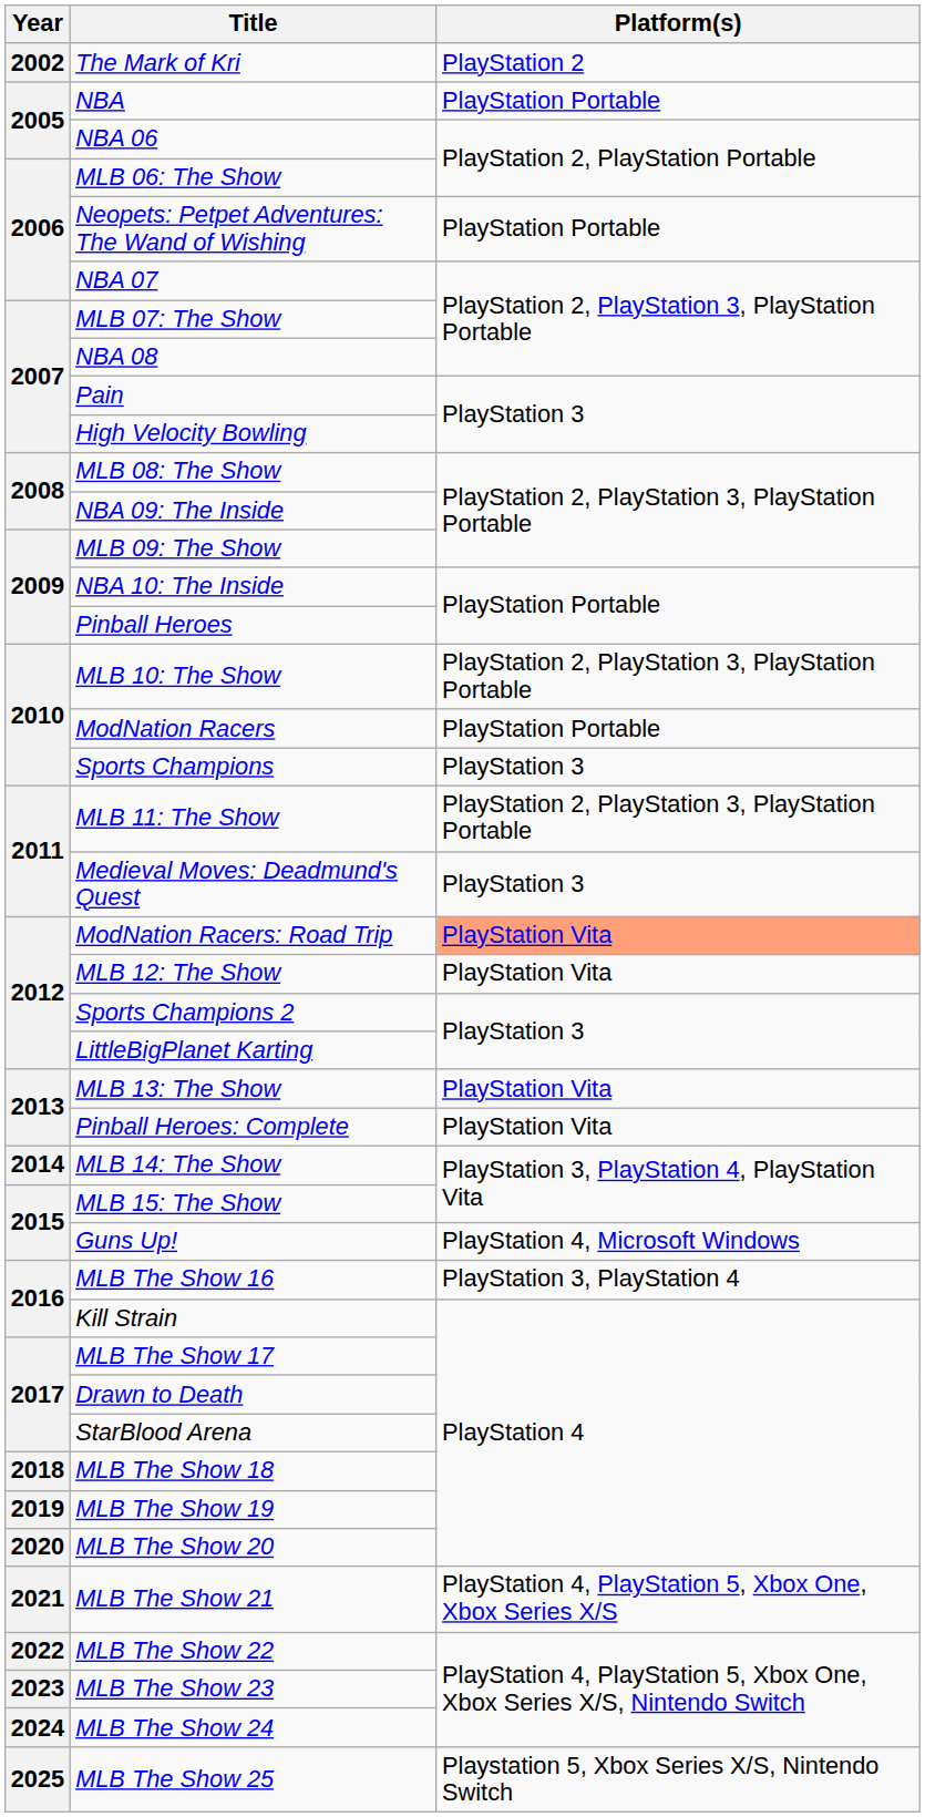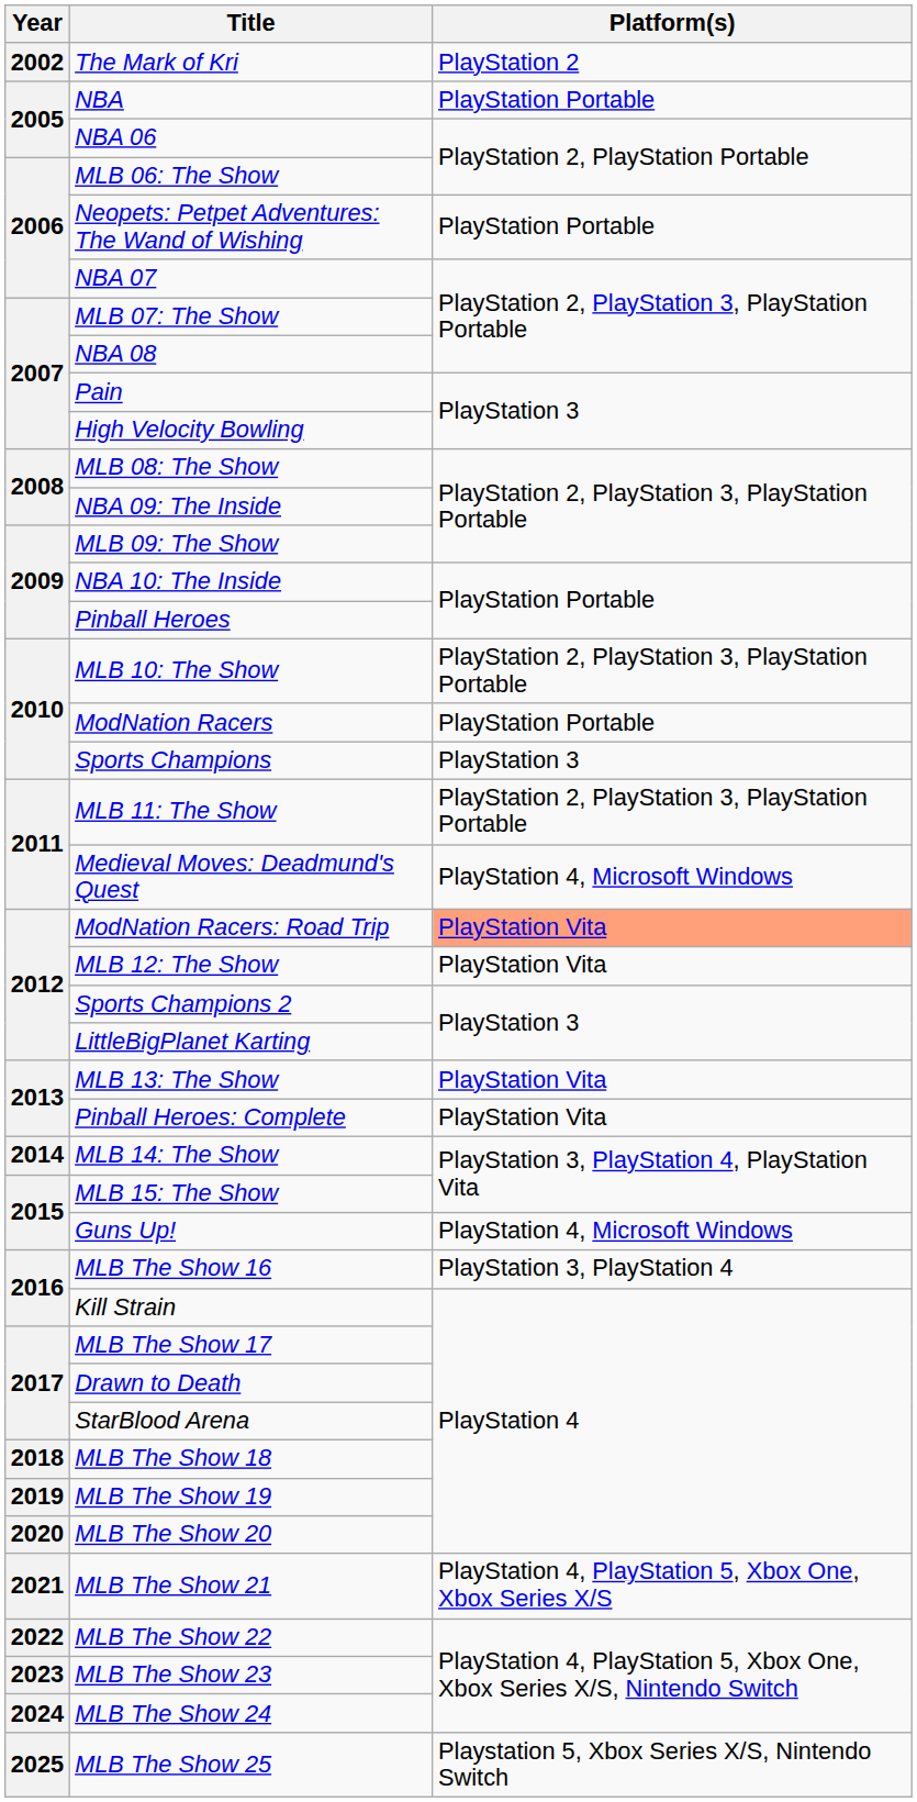 <table class="wikitable sortable plainrowheaders">
 <tr>
 <th scope="col">Year</th>
 <th scope="col">Title</th>
 <th scope="col">Platform(s)</th>
 </tr>
 <tr>
 <th scope="row">2002</th>
 <td><em><a href='#'>The Mark of Kri</a></em></td>
 <td><a href='#'>PlayStation 2</a></td>
 </tr>
 <tr>
 <th scope="row" rowspan="2">2005</th>
 <td><em><a href='#'>NBA</a></em></td>
 <td><a href='#'>PlayStation Portable</a></td>
 </tr>
 <tr>
 <td><em><a href='#'>NBA 06</a></em></td>
 <td rowspan="2">PlayStation 2, PlayStation Portable</td>
 </tr>
 <tr>
 <th rowspan="3" scope="row">2006</th>
 <td><em><a href='#'>MLB 06: The Show</a></em></td>
 </tr>
 <tr>
 <td><em><a href='#'>Neopets: Petpet Adventures: The Wand of Wishing</a></em></td>
 <td>PlayStation Portable</td>
 </tr>
 <tr>
 <td><em><a href='#'>NBA 07</a></em></td>
 <td rowspan="3">PlayStation 2, <a href='#'>PlayStation 3</a>,  PlayStation Portable</td>
 </tr>
 <tr>
 <th scope="row" rowspan="4">2007</th>
 <td><em><a href='#'>MLB 07: The Show</a></em></td>
 </tr>
 <tr>
 <td><em><a href='#'>NBA 08</a></em></td>
 </tr>
 <tr>
 <td><em><a href='#'>Pain</a></em></td>
 <td rowspan="2">PlayStation 3</td>
 </tr>
 <tr>
 <td><em><a href='#'>High Velocity Bowling</a></em></td>
 </tr>
 <tr>
 <th scope="row" rowspan="2">2008</th>
 <td><em><a href='#'>MLB 08: The Show</a></em></td>
 <td rowspan="3">PlayStation 2, PlayStation 3, PlayStation Portable</td>
 </tr>
 <tr>
 <td><em><a href='#'>NBA 09: The Inside</a></em></td>
 </tr>
 <tr>
 <th scope="row" rowspan="3">2009</th>
 <td><em><a href='#'>MLB 09: The Show</a></em></td>
 </tr>
 <tr>
 <td><em><a href='#'>NBA 10: The Inside</a></em></td>
 <td rowspan="2">PlayStation Portable</td>
 </tr>
 <tr>
 <td><em><a href='#'>Pinball Heroes</a></em></td>
 </tr>
 <tr>
 <th scope="row" rowspan="3">2010</th>
 <td><em><a href='#'>MLB 10: The Show</a></em></td>
 <td>PlayStation 2, PlayStation 3, PlayStation Portable</td>
 </tr>
 <tr>
 <td><em><a href='#'>ModNation Racers</a></em></td>
 <td>PlayStation Portable</td>
 </tr>
 <tr>
 <td><em><a href='#'>Sports Champions</a></em></td>
 <td>PlayStation 3</td>
 </tr>
 <tr>
 <th scope="row" rowspan="2">2011</th>
 <td><em><a href='#'>MLB 11: The Show</a></em></td>
 <td>PlayStation 2, PlayStation 3, PlayStation Portable</td>
 </tr>
 <tr>
 <td><em><a href='#'>Medieval Moves: Deadmund's Quest</a></em></td>
-<td>PlayStation 3</td>
+<td>PlayStation 4, <a href='#'>Microsoft Windows</a></td>
 </tr>
 <tr>
 <th scope="row" rowspan="4">2012</th>
 <td><em><a href='#'>ModNation Racers: Road Trip</a></em></td>
 <td style="background: lightsalmon;"><a href='#'>PlayStation Vita</a></td>
 </tr>
 <tr>
 <td><em><a href='#'>MLB 12: The Show</a></em></td>
 <td>PlayStation Vita</td>
 </tr>
 <tr>
 <td><em><a href='#'>Sports Champions 2</a></em></td>
 <td rowspan="2">PlayStation 3</td>
 </tr>
 <tr>
 <td><em><a href='#'>LittleBigPlanet Karting</a></em></td>
 </tr>
 <tr>
 <th rowspan="2" scope="row">2013</th>
 <td><em><a href='#'>MLB 13: The Show</a></em></td>
 <td><a href='#'>PlayStation Vita</a></td>
 </tr>
 <tr>
 <td><a href='#'><em>Pinball Heroes: Complete</em></a></td>
 <td>PlayStation Vita</td>
 </tr>
 <tr>
 <th scope="row">2014</th>
 <td><em><a href='#'>MLB 14: The Show</a></em></td>
 <td rowspan="2">PlayStation 3, <a href='#'>PlayStation 4</a>, PlayStation Vita</td>
 </tr>
 <tr>
 <th scope="row" rowspan="2">2015</th>
 <td><em><a href='#'>MLB 15: The Show</a></em></td>
 </tr>
 <tr>
 <td><em><a href='#'>Guns Up!</a></em></td>
 <td>PlayStation 4, <a href='#'>Microsoft Windows</a></td>
 </tr>
 <tr>
 <th scope="row" rowspan="2">2016</th>
 <td><em><a href='#'>MLB The Show 16</a></em></td>
 <td>PlayStation 3, PlayStation 4</td>
 </tr>
 <tr>
 <td><em>Kill Strain</em></td>
 <td rowspan="7">PlayStation 4</td>
 </tr>
 <tr>
 <th scope="row" rowspan="3">2017</th>
 <td><em><a href='#'>MLB The Show 17</a></em></td>
 </tr>
 <tr>
 <td><em><a href='#'>Drawn to Death</a></em></td>
 </tr>
 <tr>
 <td><em>StarBlood Arena</em></td>
 </tr>
 <tr>
 <th scope="row">2018</th>
 <td><em><a href='#'>MLB The Show 18</a></em></td>
 </tr>
 <tr>
 <th scope="row">2019</th>
 <td><em><a href='#'>MLB The Show 19</a></em></td>
 </tr>
 <tr>
 <th scope="row">2020</th>
 <td><em><a href='#'>MLB The Show 20</a></em></td>
 </tr>
 <tr>
 <th scope="row">2021</th>
 <td><em><a href='#'>MLB The Show 21</a></em></td>
 <td>PlayStation 4, <a href='#'>PlayStation 5</a>, <a href='#'>Xbox One</a>, <a href='#'>Xbox Series X/S</a></td>
 </tr>
 <tr>
 <th scope="row">2022</th>
 <td><em><a href='#'>MLB The Show 22</a></em></td>
 <td rowspan="3">PlayStation 4, PlayStation 5, Xbox One, Xbox Series X/S, <a href='#'>Nintendo Switch</a></td>
 </tr>
 <tr>
 <th scope="row">2023</th>
 <td><em><a href='#'>MLB The Show 23</a></em></td>
 </tr>
 <tr>
 <th scope="row">2024</th>
 <td><em><a href='#'>MLB The Show 24</a></em></td>
 </tr>
 <tr>
 <th scope="row">2025</th>
 <td><em><a href='#'>MLB The Show 25</a></em></td>
 <td>Playstation 5, Xbox Series X/S, Nintendo Switch</td>
 </tr>
 </table>
